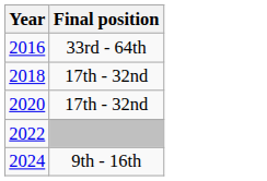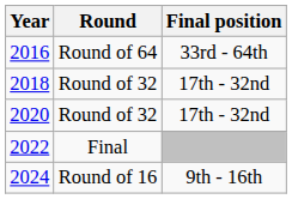 <table class="wikitable" style="text-align: center;">
 <tr>
 <th>Year</th>
+<th>Round</th>
 <th>Final position</th>
 </tr>
 <tr>
 <td> <a href='#'>2016</a></td>
+<td>Round of 64</td>
 <td>33rd - 64th</td>
 </tr>
 <tr>
 <td> <a href='#'>2018</a></td>
+<td>Round of 32</td>
 <td>17th - 32nd</td>
 </tr>
 <tr>
 <td> <a href='#'>2020</a></td>
+<td>Round of 32</td>
 <td>17th - 32nd</td>
 </tr>
 <tr>
 <td> <a href='#'>2022</a></td>
+<td>Final</td>
 <td style="background:silver;"></td>
 </tr>
 <tr>
 <td> <a href='#'>2024</a></td>
+<td>Round of 16</td>
 <td>9th - 16th</td>
 </tr>
 </table>
